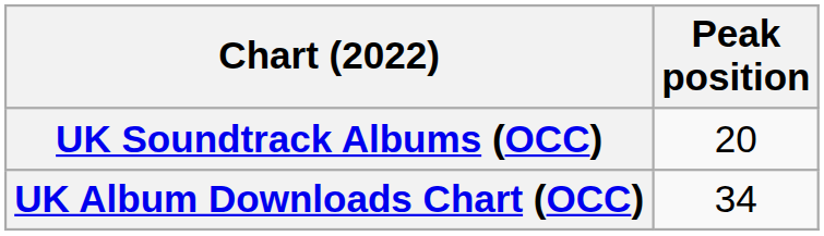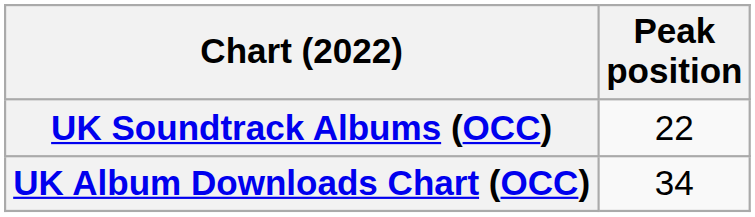 <table class="wikitable plainrowheaders" style="text-align:center">
 <tr>
 <th scope="col">Chart (2022)</th>
 <th scope="col">Peak<br>position</th>
 </tr>
 <tr>
 <th scope="row"><a href='#'>UK Soundtrack Albums</a> (<a href='#'>OCC</a>)</th>
-<td>20</td>
+<td>22</td>
 </tr>
 <tr>
 <th scope="row"><a href='#'>UK Album Downloads Chart</a> (<a href='#'>OCC</a>)</th>
 <td>34</td>
 </tr>
 </table>
